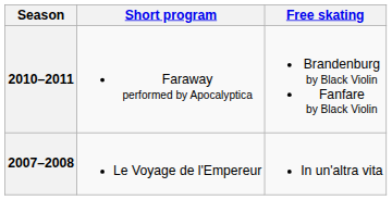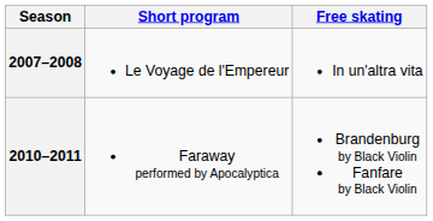 <table class=wikitable style=text-align:center>
 <tr>
 <th>Season</th>
 <th><a href='#'>Short program</a></th>
 <th><a href='#'>Free skating</a></th>
 </tr>
 <tr>
+<th>2007–2008 <br> </th>
+<td><br><ul><li>Le Voyage de l'Empereur</li></ul></td>
+<td><br><ul><li>In un'altra vita</li></ul></td>
+</tr>
+<tr>
 <th>2010–2011 <br> </th>
 <td><br><ul><li>Faraway <br><small> performed by Apocalyptica </small></li></ul></td>
 <td><br><ul><li>Brandenburg <br><small> by Black Violin </small></li><li>Fanfare <br><small> by Black Violin </small></li></ul></td>
 </tr>
-<tr>
-<th>2007–2008 <br> </th>
-<td><br><ul><li>Le Voyage de l'Empereur</li></ul></td>
-<td><br><ul><li>In un'altra vita</li></ul></td>
-</tr>
 </table>
